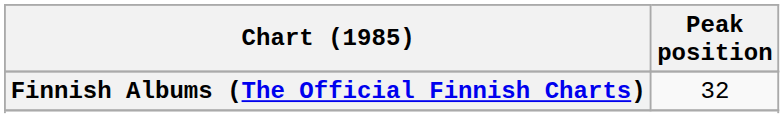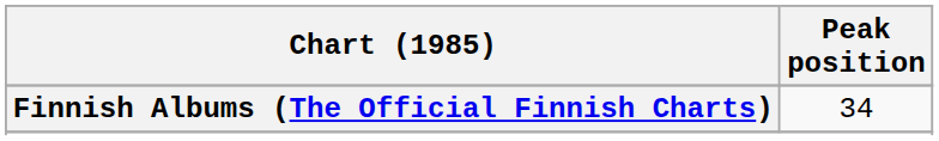 <table class="wikitable sortable plainrowheaders">
 <tr>
 <th>Chart (1985)</th>
 <th>Peak<br>position</th>
 </tr>
 <tr>
 </tr>
 <tr>
 <th scope="row">Finnish Albums (<a href='#'>The Official Finnish Charts</a>)</th>
-<td align="center">32</td>
+<td align="center">34</td>
 </tr>
 <tr>
 </tr>
 <tr>
 </tr>
 </table>
